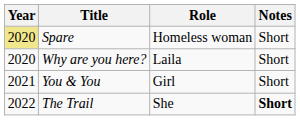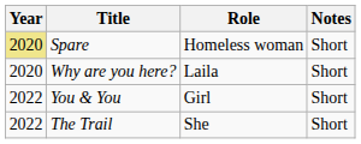 <table class="wikitable">
 <tr>
 <th>Year</th>
 <th>Title</th>
 <th>Role</th>
 <th>Notes</th>
 </tr>
 <tr>
 <td style="background: khaki;">2020</td>
 <td><em>Spare</em></td>
 <td>Homeless woman</td>
 <td>Short</td>
 </tr>
 <tr>
 <td>2020</td>
 <td><em>Why are you here?</em></td>
 <td>Laila</td>
 <td>Short</td>
 </tr>
 <tr>
-<td>2021</td>
+<td>2022</td>
 <td><em>You & You</em></td>
 <td>Girl</td>
 <td>Short</td>
 </tr>
 <tr>
 <td>2022</td>
 <td><em>The Trail</em></td>
 <td>She</td>
-<td><strong>Short</strong></td>
+<td>Short</td>
 </tr>
 </table>
